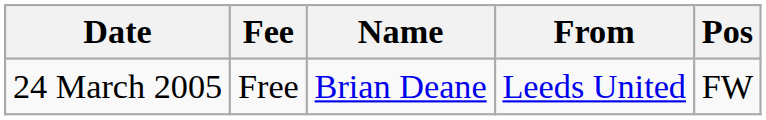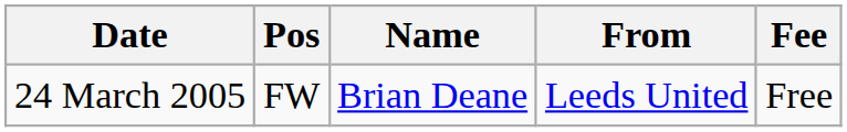 <table class="wikitable">
 <tr>
 <th>Date</th>
-<th>Fee</th>
+<th>Pos</th>
 <th>Name</th>
 <th>From</th>
-<th>Pos</th>
+<th>Fee</th>
 </tr>
 <tr>
 <td>24 March 2005</td>
-<td>Free</td>
+<td>FW</td>
 <td> <a href='#'>Brian Deane</a></td>
 <td><a href='#'>Leeds United</a></td>
-<td>FW</td>
+<td>Free</td>
 </tr>
 </table>
